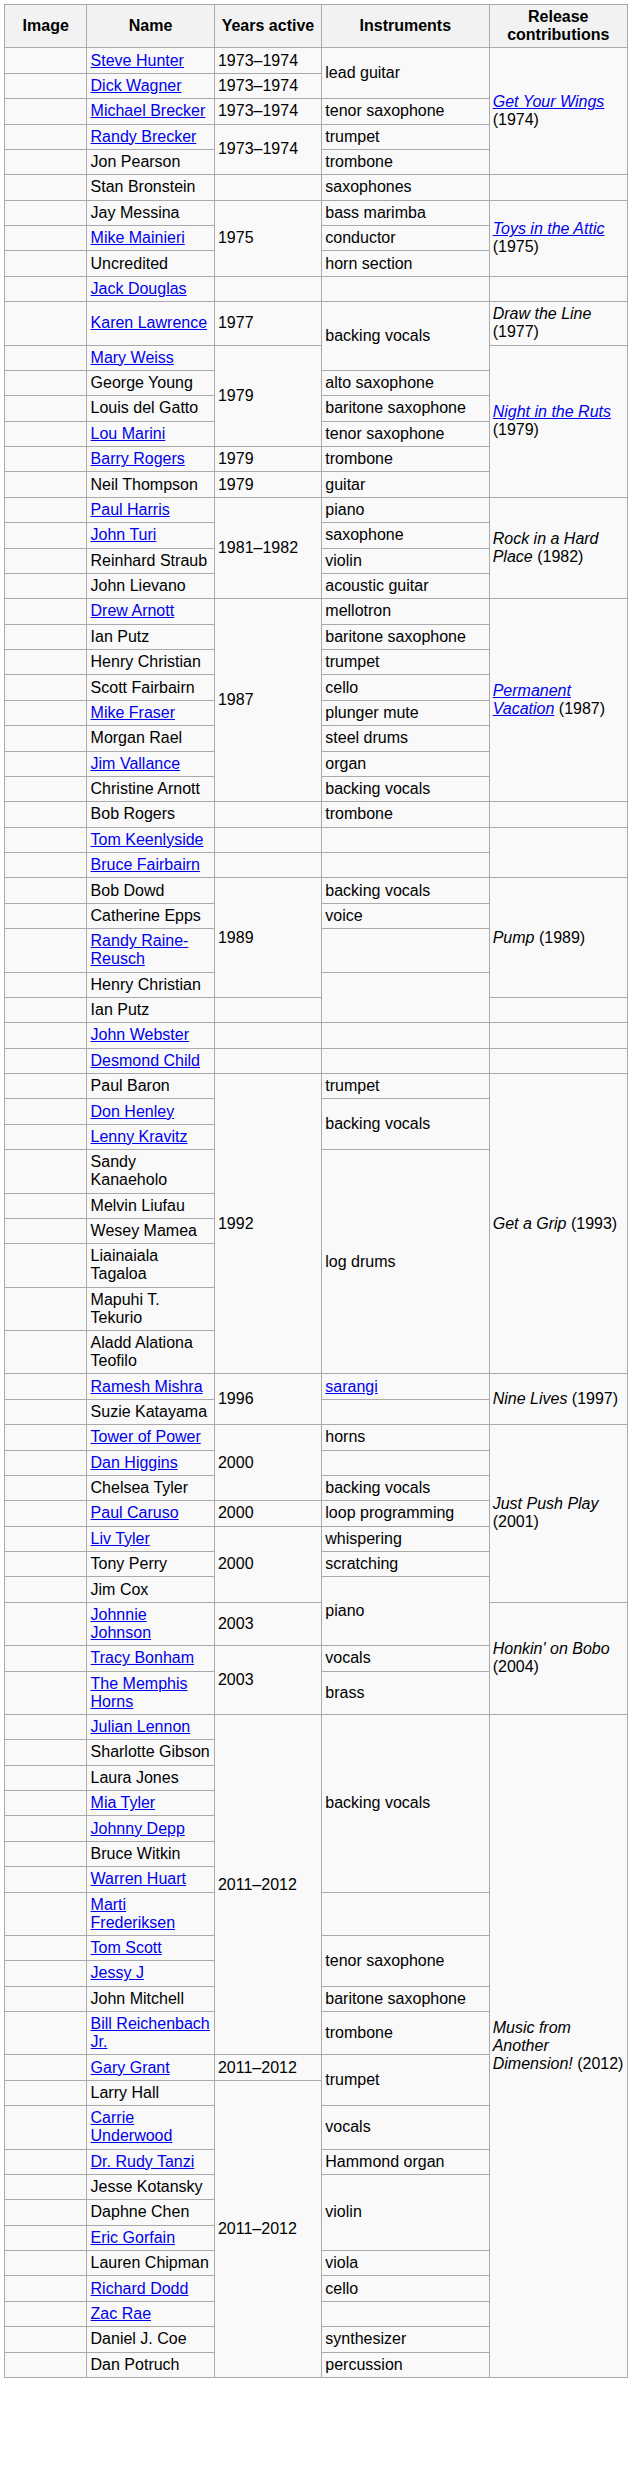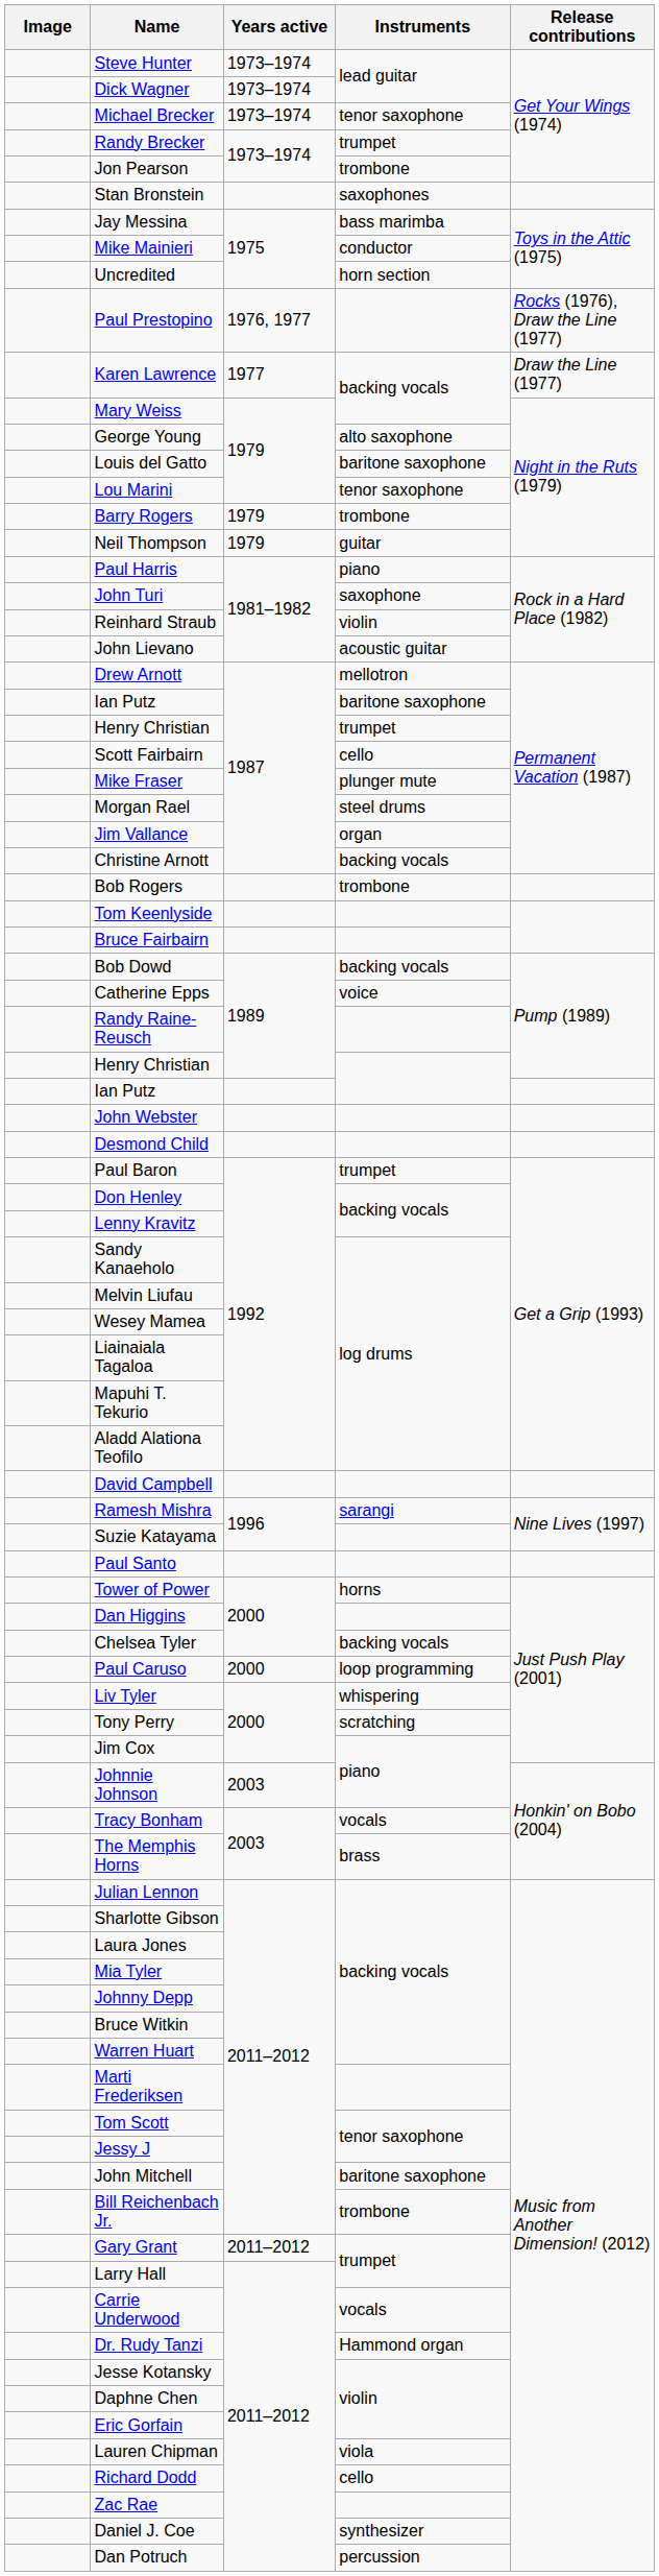 <table class="wikitable" border="1" width="100%">
 <tr>
 <th width="75">Image</th>
 <th width="120">Name</th>
 <th width="100">Years active</th>
 <th width="160">Instruments</th>
 <th>Release contributions</th>
 </tr>
 <tr>
 <td></td>
 <td><a href='#'>Steve Hunter</a></td>
 <td>1973–1974</td>
 <td rowspan="2">lead guitar</td>
 <td rowspan="5"><em><a href='#'>Get Your Wings</a></em> (1974)</td>
 </tr>
 <tr>
 <td></td>
 <td><a href='#'>Dick Wagner</a></td>
 <td>1973–1974 </td>
 </tr>
 <tr>
 <td></td>
 <td><a href='#'>Michael Brecker</a></td>
 <td>1973–1974 </td>
 <td>tenor saxophone</td>
 </tr>
 <tr>
 <td></td>
 <td><a href='#'>Randy Brecker</a></td>
 <td rowspan="2">1973–1974</td>
 <td>trumpet</td>
 </tr>
 <tr>
 <td></td>
 <td>Jon Pearson</td>
 <td>trombone</td>
 </tr>
 <tr>
 <td></td>
 <td>Stan Bronstein</td>
 <td></td>
 <td>saxophones</td>
 <td></td>
 </tr>
 <tr>
 <td></td>
 <td>Jay Messina</td>
 <td rowspan="3">1975</td>
 <td>bass marimba</td>
 <td rowspan="3"><em><a href='#'>Toys in the Attic</a></em> (1975)</td>
 </tr>
 <tr>
 <td></td>
 <td><a href='#'>Mike Mainieri</a></td>
 <td>conductor</td>
 </tr>
 <tr>
 <td></td>
 <td>Uncredited</td>
 <td>horn section</td>
 </tr>
 <tr>
 <td></td>
-<td><a href='#'>Jack Douglas</a></td>
+<td><a href='#'>Paul Prestopino</a></td>
+<td>1976, 1977</td>
 <td></td>
-<td></td>
-<td></td>
+<td><em><a href='#'>Rocks</a></em> (1976), <em>Draw the Line</em> (1977)<br></td>
 </tr>
 <tr>
 <td></td>
 <td><a href='#'>Karen Lawrence</a></td>
 <td>1977</td>
 <td rowspan="2">backing vocals</td>
 <td><em>Draw the Line</em> (1977)</td>
 </tr>
 <tr>
 <td></td>
 <td><a href='#'>Mary Weiss</a></td>
 <td rowspan="4">1979</td>
 <td rowspan="6"><em><a href='#'>Night in the Ruts</a></em> (1979)</td>
 </tr>
 <tr>
 <td></td>
 <td>George Young</td>
 <td>alto saxophone</td>
 </tr>
 <tr>
 <td></td>
 <td>Louis del Gatto</td>
 <td>baritone saxophone</td>
 </tr>
 <tr>
 <td></td>
 <td><a href='#'>Lou Marini</a></td>
 <td>tenor saxophone</td>
 </tr>
 <tr>
 <td></td>
 <td><a href='#'>Barry Rogers</a></td>
 <td>1979 </td>
 <td>trombone</td>
 </tr>
 <tr>
 <td></td>
 <td>Neil Thompson</td>
 <td>1979</td>
 <td>guitar</td>
 </tr>
 <tr>
 <td></td>
 <td><a href='#'>Paul Harris</a></td>
 <td rowspan="4">1981–1982</td>
 <td>piano</td>
 <td rowspan="4"><em>Rock in a Hard Place</em> (1982)</td>
 </tr>
 <tr>
 <td></td>
 <td><a href='#'>John Turi</a></td>
 <td>saxophone</td>
 </tr>
 <tr>
 <td></td>
 <td>Reinhard Straub</td>
 <td>violin</td>
 </tr>
 <tr>
 <td></td>
 <td>John Lievano</td>
 <td>acoustic guitar</td>
 </tr>
 <tr>
 <td></td>
 <td><a href='#'>Drew Arnott</a></td>
 <td rowspan="8">1987</td>
 <td>mellotron</td>
 <td rowspan="8"><em><a href='#'>Permanent Vacation</a></em> (1987)</td>
 </tr>
 <tr>
 <td></td>
 <td>Ian Putz</td>
 <td>baritone saxophone</td>
 </tr>
 <tr>
 <td></td>
 <td>Henry Christian</td>
 <td>trumpet</td>
 </tr>
 <tr>
 <td></td>
 <td>Scott Fairbairn</td>
 <td>cello</td>
 </tr>
 <tr>
 <td></td>
 <td><a href='#'>Mike Fraser</a></td>
 <td>plunger mute</td>
 </tr>
 <tr>
 <td></td>
 <td>Morgan Rael</td>
 <td>steel drums</td>
 </tr>
 <tr>
 <td></td>
 <td><a href='#'>Jim Vallance</a></td>
 <td>organ</td>
 </tr>
 <tr>
 <td></td>
 <td>Christine Arnott</td>
 <td>backing vocals</td>
 </tr>
 <tr>
 <td></td>
 <td>Bob Rogers</td>
 <td></td>
 <td>trombone</td>
 <td></td>
 </tr>
 <tr>
 <td></td>
 <td><a href='#'>Tom Keenlyside</a></td>
 <td></td>
 <td></td>
 <td rowspan="2"></td>
 </tr>
 <tr>
 <td></td>
 <td><a href='#'>Bruce Fairbairn</a></td>
 <td> </td>
 <td></td>
 </tr>
 <tr>
 <td></td>
 <td>Bob Dowd</td>
 <td rowspan="4">1989</td>
 <td>backing vocals</td>
 <td rowspan="4"><em>Pump</em> (1989)</td>
 </tr>
 <tr>
 <td></td>
 <td>Catherine Epps</td>
 <td>voice</td>
 </tr>
 <tr>
 <td></td>
 <td><a href='#'>Randy Raine-Reusch</a></td>
 <td></td>
 </tr>
 <tr>
 <td></td>
 <td>Henry Christian</td>
 <td rowspan="2"></td>
 </tr>
 <tr>
 <td></td>
 <td>Ian Putz</td>
 <td></td>
 <td></td>
 </tr>
 <tr>
 <td></td>
 <td><a href='#'>John Webster</a></td>
 <td></td>
 <td></td>
 <td></td>
 </tr>
 <tr>
 <td></td>
 <td><a href='#'>Desmond Child</a></td>
 <td></td>
 <td></td>
 <td><br></td>
 </tr>
 <tr>
 <td></td>
 <td>Paul Baron</td>
 <td rowspan="9">1992</td>
 <td>trumpet</td>
 <td rowspan="9"><em>Get a Grip</em> (1993)</td>
 </tr>
 <tr>
 <td></td>
 <td><a href='#'>Don Henley</a></td>
 <td rowspan="2">backing vocals</td>
 </tr>
 <tr>
 <td></td>
 <td><a href='#'>Lenny Kravitz</a></td>
 </tr>
 <tr>
 <td></td>
 <td>Sandy Kanaeholo</td>
 <td rowspan="6">log drums</td>
 </tr>
 <tr>
 <td></td>
 <td>Melvin Liufau</td>
 </tr>
 <tr>
 <td></td>
 <td>Wesey Mamea</td>
 </tr>
 <tr>
 <td></td>
 <td>Liainaiala Tagaloa</td>
 </tr>
 <tr>
 <td></td>
 <td>Mapuhi T. Tekurio</td>
 </tr>
 <tr>
 <td></td>
 <td>Aladd Alationa Teofilo</td>
 </tr>
 <tr>
 <td></td>
+<td><a href='#'>David Campbell</a></td>
+<td></td>
+<td></td>
+<td></td>
+</tr>
+<tr>
+<td></td>
 <td><a href='#'>Ramesh Mishra</a></td>
 <td rowspan="2">1996</td>
 <td><a href='#'>sarangi</a></td>
 <td rowspan="2"><em>Nine Lives</em> (1997)</td>
 </tr>
 <tr>
 <td></td>
 <td>Suzie Katayama</td>
+<td></td>
+</tr>
+<tr>
+<td></td>
+<td><a href='#'>Paul Santo</a></td>
+<td></td>
+<td></td>
 <td></td>
 </tr>
 <tr>
 <td></td>
 <td><a href='#'>Tower of Power</a></td>
 <td rowspan="3">2000</td>
 <td>horns</td>
 <td rowspan="7"><em>Just Push Play</em> (2001)</td>
 </tr>
 <tr>
 <td></td>
 <td><a href='#'>Dan Higgins</a></td>
 <td></td>
 </tr>
 <tr>
 <td></td>
 <td>Chelsea Tyler</td>
 <td>backing vocals</td>
 </tr>
 <tr>
 <td></td>
 <td><a href='#'>Paul Caruso</a></td>
 <td>2000 </td>
 <td>loop programming</td>
 </tr>
 <tr>
 <td></td>
 <td><a href='#'>Liv Tyler</a></td>
 <td rowspan="3">2000</td>
 <td>whispering</td>
 </tr>
 <tr>
 <td></td>
 <td>Tony Perry</td>
 <td>scratching</td>
 </tr>
 <tr>
 <td></td>
 <td>Jim Cox</td>
 <td rowspan="2">piano</td>
 </tr>
 <tr>
 <td></td>
 <td><a href='#'>Johnnie Johnson</a></td>
 <td>2003 </td>
 <td rowspan="3"><em>Honkin' on Bobo</em> (2004)</td>
 </tr>
 <tr>
 <td></td>
 <td><a href='#'>Tracy Bonham</a></td>
 <td rowspan="2">2003</td>
 <td>vocals</td>
 </tr>
 <tr>
 <td></td>
 <td><a href='#'>The Memphis Horns</a></td>
 <td>brass</td>
 </tr>
 <tr>
 <td></td>
 <td><a href='#'>Julian Lennon</a></td>
 <td rowspan="12">2011–2012</td>
 <td rowspan="7">backing vocals</td>
 <td rowspan="24"><em>Music from Another Dimension!</em> (2012)</td>
 </tr>
 <tr>
 <td></td>
 <td>Sharlotte Gibson</td>
 </tr>
 <tr>
 <td></td>
 <td>Laura Jones</td>
 </tr>
 <tr>
 <td></td>
 <td><a href='#'>Mia Tyler</a></td>
 </tr>
 <tr>
 <td></td>
 <td><a href='#'>Johnny Depp</a></td>
 </tr>
 <tr>
 <td></td>
 <td>Bruce Witkin</td>
 </tr>
 <tr>
 <td></td>
 <td><a href='#'>Warren Huart</a></td>
 </tr>
 <tr>
 <td></td>
 <td><a href='#'>Marti Frederiksen</a></td>
 <td></td>
 </tr>
 <tr>
 <td></td>
 <td><a href='#'>Tom Scott</a></td>
 <td rowspan="2">tenor saxophone</td>
 </tr>
 <tr>
 <td></td>
 <td><a href='#'>Jessy J</a></td>
 </tr>
 <tr>
 <td></td>
 <td>John Mitchell</td>
 <td>baritone saxophone</td>
 </tr>
 <tr>
 <td></td>
 <td><a href='#'>Bill Reichenbach Jr.</a></td>
 <td>trombone</td>
 </tr>
 <tr>
 <td></td>
 <td><a href='#'>Gary Grant</a></td>
 <td>2011–2012 </td>
 <td rowspan="2">trumpet</td>
 </tr>
 <tr>
 <td></td>
 <td>Larry Hall</td>
 <td rowspan="11">2011–2012</td>
 </tr>
 <tr>
 <td></td>
 <td><a href='#'>Carrie Underwood</a></td>
 <td>vocals</td>
 </tr>
 <tr>
 <td></td>
 <td><a href='#'>Dr. Rudy Tanzi</a></td>
 <td>Hammond organ</td>
 </tr>
 <tr>
 <td></td>
 <td>Jesse Kotansky</td>
 <td rowspan="3">violin</td>
 </tr>
 <tr>
 <td></td>
 <td>Daphne Chen</td>
 </tr>
 <tr>
 <td></td>
 <td><a href='#'>Eric Gorfain</a></td>
 </tr>
 <tr>
 <td></td>
 <td>Lauren Chipman</td>
 <td>viola</td>
 </tr>
 <tr>
 <td></td>
 <td><a href='#'>Richard Dodd</a></td>
 <td>cello</td>
 </tr>
 <tr>
 <td></td>
 <td><a href='#'>Zac Rae</a></td>
 <td></td>
 </tr>
 <tr>
 <td></td>
 <td>Daniel J. Coe</td>
 <td>synthesizer</td>
 </tr>
 <tr>
 <td></td>
 <td>Dan Potruch</td>
 <td>percussion</td>
 </tr>
 </table>
